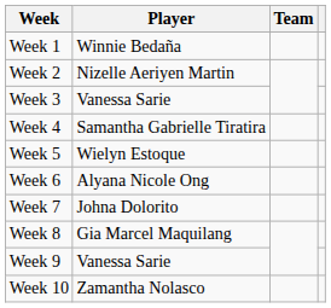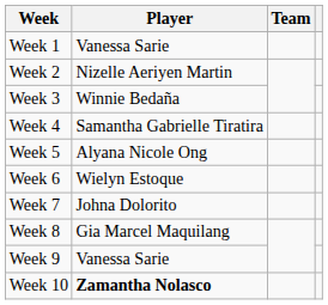 <table class="wikitable">
 <tr>
 <th>Week</th>
 <th>Player</th>
 <th>Team</th>
 <th></th>
 </tr>
 <tr>
 <td>Week 1</td>
-<td>Winnie Bedaña</td>
+<td>Vanessa Sarie</td>
 <td></td>
 <td></td>
 </tr>
 <tr>
 <td>Week 2</td>
 <td>Nizelle Aeriyen Martin</td>
 <td rowspan="2"></td>
 <td></td>
 </tr>
 <tr>
 <td>Week 3</td>
-<td>Vanessa Sarie</td>
+<td>Winnie Bedaña</td>
 <td></td>
 </tr>
 <tr>
 <td>Week 4</td>
 <td>Samantha Gabrielle Tiratira</td>
 <td></td>
 <td></td>
 </tr>
 <tr>
 <td>Week 5</td>
-<td>Wielyn Estoque</td>
+<td>Alyana Nicole Ong</td>
 <td></td>
 <td></td>
 </tr>
 <tr>
 <td>Week 6</td>
-<td>Alyana Nicole Ong</td>
+<td>Wielyn Estoque</td>
 <td></td>
 <td></td>
 </tr>
 <tr>
 <td>Week 7</td>
 <td>Johna Dolorito</td>
 <td></td>
 <td></td>
 </tr>
 <tr>
 <td>Week 8</td>
 <td>Gia Marcel Maquilang</td>
 <td rowspan="2"></td>
 <td></td>
 </tr>
 <tr>
 <td>Week 9</td>
 <td>Vanessa Sarie</td>
 <td></td>
 </tr>
 <tr>
 <td>Week 10</td>
-<td>Zamantha Nolasco</td>
+<td><strong>Zamantha Nolasco</strong></td>
 <td></td>
 <td></td>
 </tr>
 </table>
